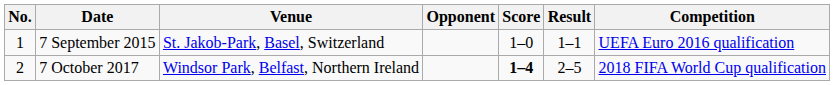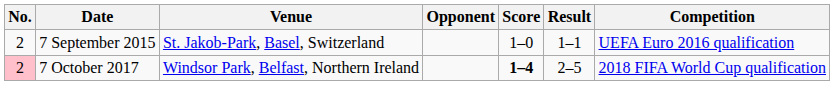 <table class="wikitable sortable">
 <tr>
 <th scope="col">No.</th>
 <th scope="col">Date</th>
 <th scope="col">Venue</th>
 <th scope="col">Opponent</th>
 <th scope="col">Score</th>
 <th scope="col">Result</th>
 <th scope="col">Competition</th>
 </tr>
 <tr>
-<td align="center">1</td>
+<td align="center">2</td>
 <td>7 September 2015</td>
 <td><a href='#'>St. Jakob-Park</a>, <a href='#'>Basel</a>, Switzerland</td>
 <td></td>
 <td align="center">1–0</td>
 <td align="center">1–1</td>
 <td><a href='#'>UEFA Euro 2016 qualification</a></td>
 </tr>
 <tr>
-<td align="center">2</td>
+<td align="center" style="background: pink;">2</td>
 <td>7 October 2017</td>
 <td><a href='#'>Windsor Park</a>, <a href='#'>Belfast</a>, Northern Ireland</td>
 <td></td>
 <td align="center"><strong>1–4</strong></td>
 <td align="center">2–5</td>
 <td><a href='#'>2018 FIFA World Cup qualification</a></td>
 </tr>
 </table>
